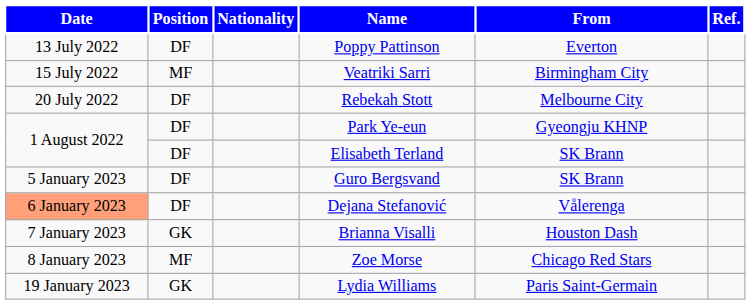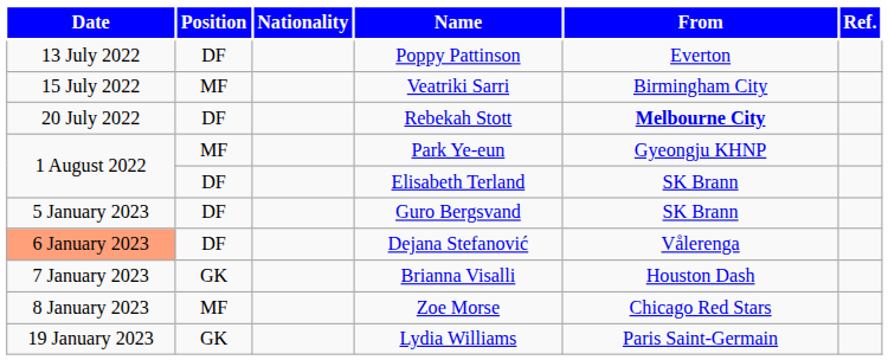 <table class="wikitable" style="text-align:center; font-size:90%; ">
 <tr>
 <th style="background:#0000FF;color:white;border:2px solid #ffffff; width:120px;">Date</th>
 <th style="background:#0000FF;color:white;border:2px solid #ffffff; width:50px;">Position</th>
 <th style="background:#0000FF;color:white;border:2px solid #ffffff; width:50px;">Nationality</th>
 <th style="background:#0000FF;color:white;border:2px solid #ffffff; width:150px;">Name</th>
 <th style="background:#0000FF;color:white;border:2px solid #ffffff; width:200px;">From</th>
 <th style="background:#0000FF;color:white;border:2px solid #ffffff; width:25px;">Ref.</th>
 </tr>
 <tr>
 <td>13 July 2022</td>
 <td>DF</td>
 <td></td>
 <td><a href='#'>Poppy Pattinson</a></td>
 <td> <a href='#'>Everton</a></td>
 <td></td>
 </tr>
 <tr>
 <td>15 July 2022</td>
 <td>MF</td>
 <td></td>
 <td><a href='#'>Veatriki Sarri</a></td>
 <td> <a href='#'>Birmingham City</a></td>
 <td></td>
 </tr>
 <tr>
 <td>20 July 2022</td>
 <td>DF</td>
 <td></td>
 <td><a href='#'>Rebekah Stott</a></td>
-<td> <a href='#'>Melbourne City</a></td>
+<td><strong> <a href='#'>Melbourne City</a></strong></td>
 <td></td>
 </tr>
 <tr>
 <td rowspan=2>1 August 2022</td>
-<td>DF</td>
+<td>MF</td>
 <td></td>
 <td><a href='#'>Park Ye-eun</a></td>
 <td> <a href='#'>Gyeongju KHNP</a></td>
 <td></td>
 </tr>
 <tr>
 <td>DF</td>
 <td></td>
 <td><a href='#'>Elisabeth Terland</a></td>
 <td> <a href='#'>SK Brann</a></td>
 <td></td>
 </tr>
 <tr>
 <td>5 January 2023</td>
 <td>DF</td>
 <td></td>
 <td><a href='#'>Guro Bergsvand</a></td>
 <td> <a href='#'>SK Brann</a></td>
 <td></td>
 </tr>
 <tr>
 <td style="background: lightsalmon;">6 January 2023</td>
 <td>DF</td>
 <td></td>
 <td><a href='#'>Dejana Stefanović</a></td>
 <td> <a href='#'>Vålerenga</a></td>
 <td></td>
 </tr>
 <tr>
 <td>7 January 2023</td>
 <td>GK</td>
 <td></td>
 <td><a href='#'>Brianna Visalli</a></td>
 <td> <a href='#'>Houston Dash</a></td>
 <td></td>
 </tr>
 <tr>
 <td>8 January 2023</td>
 <td>MF</td>
 <td></td>
 <td><a href='#'>Zoe Morse</a></td>
 <td> <a href='#'>Chicago Red Stars</a></td>
 <td></td>
 </tr>
 <tr>
 <td>19 January 2023</td>
 <td>GK</td>
 <td></td>
 <td><a href='#'>Lydia Williams</a></td>
 <td> <a href='#'>Paris Saint-Germain</a></td>
 <td></td>
 </tr>
 </table>
